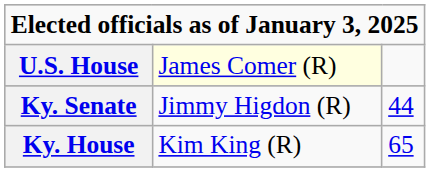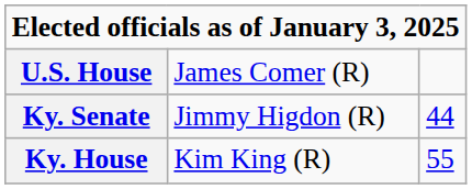 <table class=wikitable>
 <tr>
 <td colspan="3"><strong>Elected officials as of January 3, 2025</strong></td>
 </tr>
 <tr>
 <th scope=row><a href='#'>U.S. House</a></th>
-<td style="background: lightyellow;"><a href='#'>James Comer</a> (R)</td>
+<td><a href='#'>James Comer</a> (R)</td>
 <td></td>
 </tr>
 <tr>
 <th scope=row><a href='#'>Ky. Senate</a></th>
 <td><a href='#'>Jimmy Higdon</a> (R)</td>
 <td><a href='#'>44</a></td>
 </tr>
 <tr>
 <th scope=row><a href='#'>Ky. House</a></th>
 <td><a href='#'>Kim King</a> (R)</td>
-<td><a href='#'>65</a></td>
+<td><a href='#'>55</a></td>
 </tr>
 </table>
